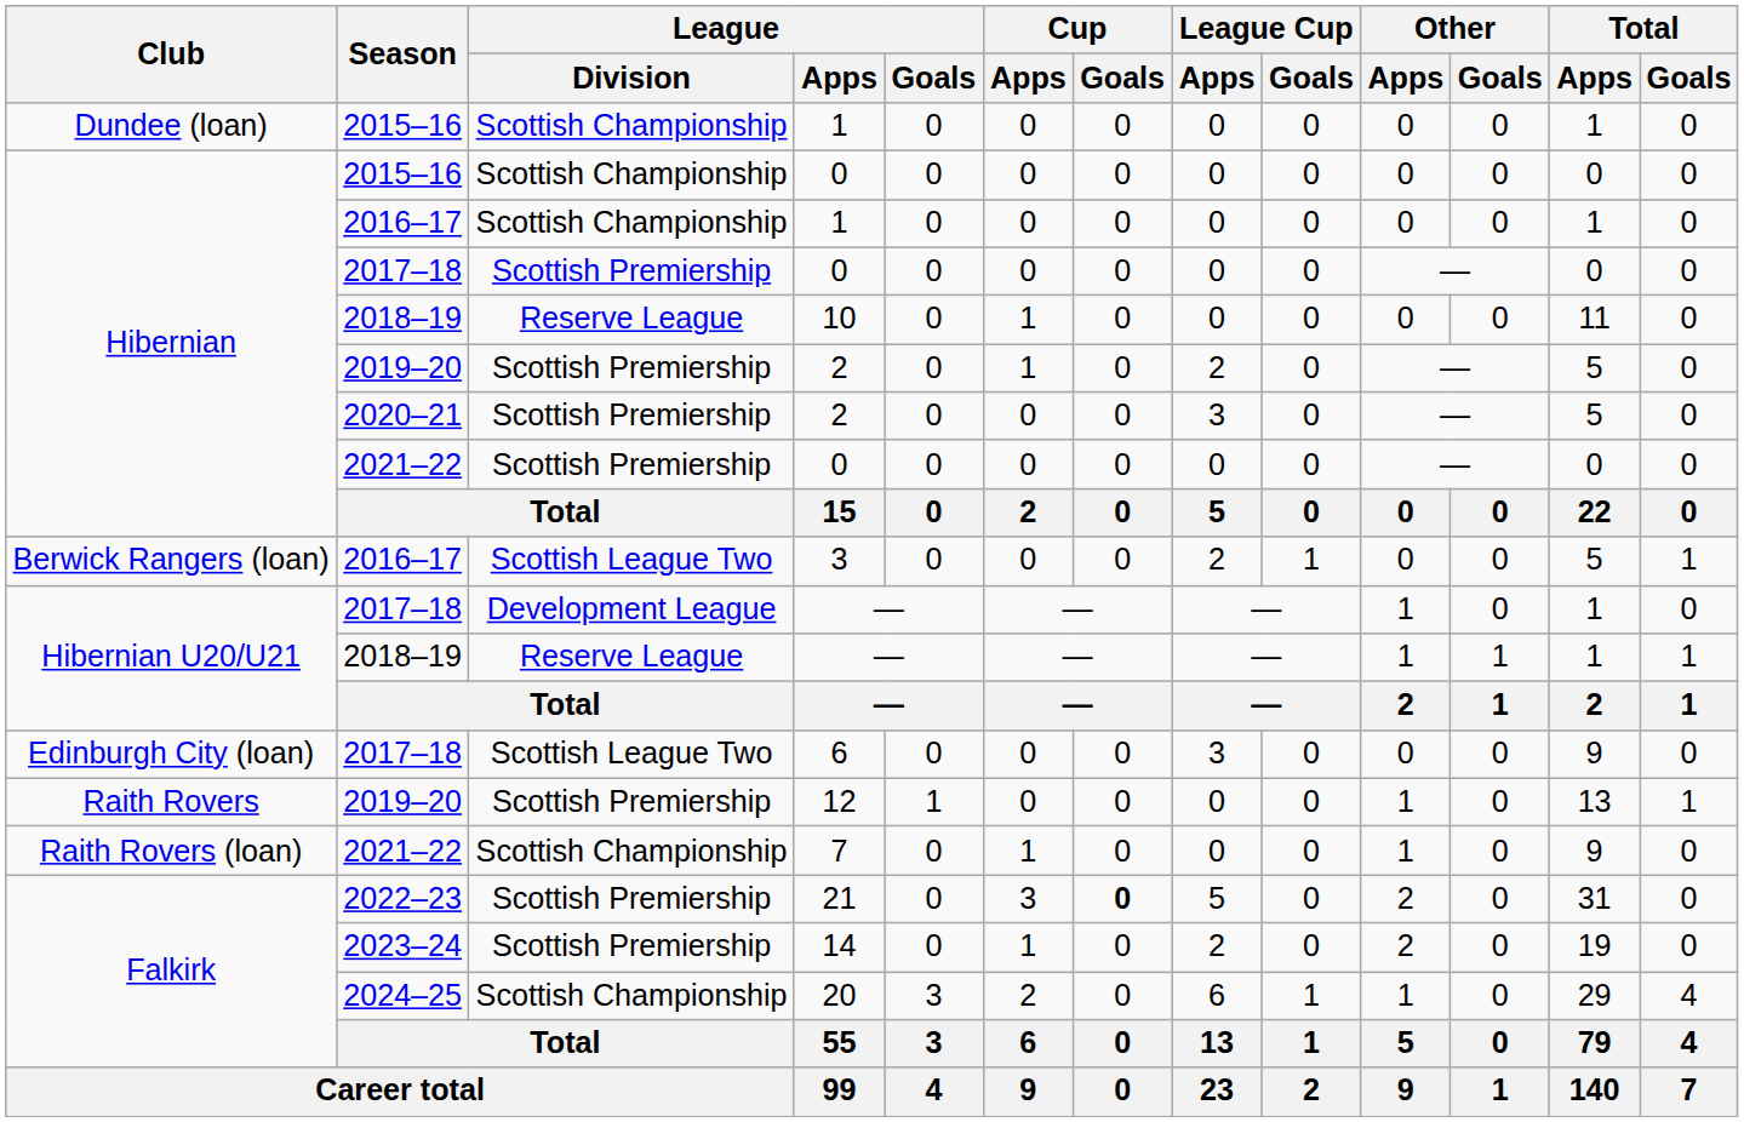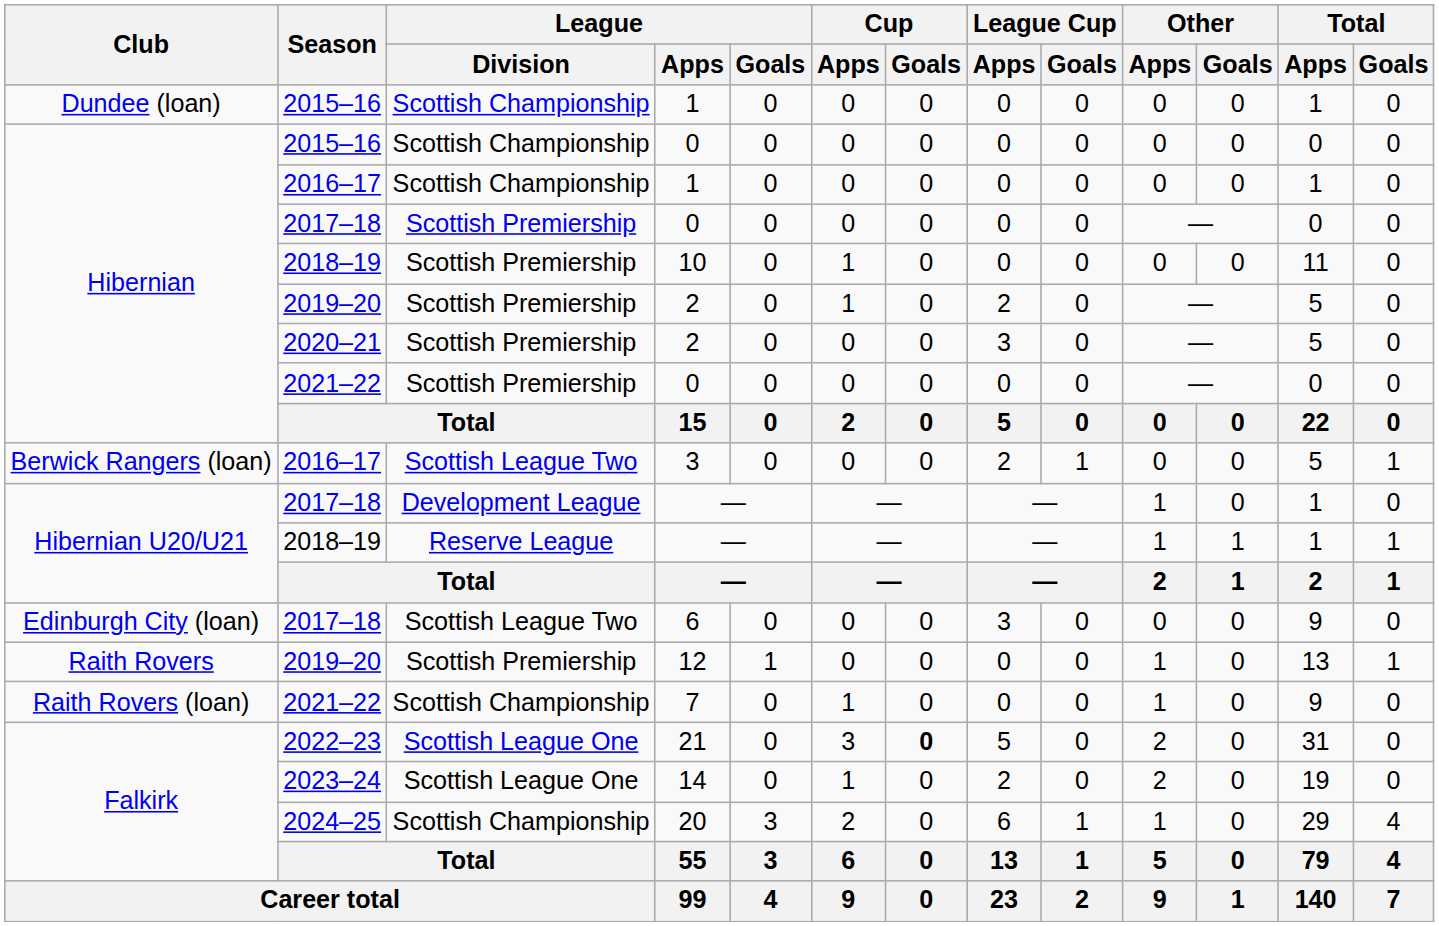 <table class="wikitable" style="text-align:center">
 <tr>
 <th rowspan="2">Club</th>
 <th rowspan="2">Season</th>
 <th colspan="3">League</th>
 <th colspan="2">Cup</th>
 <th colspan="2">League Cup</th>
 <th colspan="2">Other</th>
 <th colspan="2">Total</th>
 </tr>
 <tr>
 <th>Division</th>
 <th>Apps</th>
 <th>Goals</th>
 <th>Apps</th>
 <th>Goals</th>
 <th>Apps</th>
 <th>Goals</th>
 <th>Apps</th>
 <th>Goals</th>
 <th>Apps</th>
 <th>Goals</th>
 </tr>
 <tr>
 <td><a href='#'>Dundee</a> (loan)</td>
 <td><a href='#'>2015–16</a></td>
 <td><a href='#'>Scottish Championship</a></td>
 <td>1</td>
 <td>0</td>
 <td>0</td>
 <td>0</td>
 <td>0</td>
 <td>0</td>
 <td>0</td>
 <td>0</td>
 <td>1</td>
 <td>0</td>
 </tr>
 <tr>
 <td rowspan="8"><a href='#'>Hibernian</a></td>
 <td><a href='#'>2015–16</a></td>
 <td>Scottish Championship</td>
 <td>0</td>
 <td>0</td>
 <td>0</td>
 <td>0</td>
 <td>0</td>
 <td>0</td>
 <td>0</td>
 <td>0</td>
 <td>0</td>
 <td>0</td>
 </tr>
 <tr>
 <td><a href='#'>2016–17</a></td>
 <td>Scottish Championship</td>
 <td>1</td>
 <td>0</td>
 <td>0</td>
 <td>0</td>
 <td>0</td>
 <td>0</td>
 <td>0</td>
 <td>0</td>
 <td>1</td>
 <td>0</td>
 </tr>
 <tr>
 <td><a href='#'>2017–18</a></td>
 <td><a href='#'>Scottish Premiership</a></td>
 <td>0</td>
 <td>0</td>
 <td>0</td>
 <td>0</td>
 <td>0</td>
 <td>0</td>
 <td colspan="2">—</td>
 <td>0</td>
 <td>0</td>
 </tr>
 <tr>
 <td><a href='#'>2018–19</a></td>
-<td><a href='#'>Reserve League</a></td>
+<td>Scottish Premiership</td>
 <td>10</td>
 <td>0</td>
 <td>1</td>
 <td>0</td>
 <td>0</td>
 <td>0</td>
 <td>0</td>
 <td>0</td>
 <td>11</td>
 <td>0</td>
 </tr>
 <tr>
 <td><a href='#'>2019–20</a></td>
 <td>Scottish Premiership</td>
 <td>2</td>
 <td>0</td>
 <td>1</td>
 <td>0</td>
 <td>2</td>
 <td>0</td>
 <td colspan="2">—</td>
 <td>5</td>
 <td>0</td>
 </tr>
 <tr>
 <td><a href='#'>2020–21</a></td>
 <td>Scottish Premiership</td>
 <td>2</td>
 <td>0</td>
 <td>0</td>
 <td>0</td>
 <td>3</td>
 <td>0</td>
 <td colspan="2">—</td>
 <td>5</td>
 <td>0</td>
 </tr>
 <tr>
 <td><a href='#'>2021–22</a></td>
 <td>Scottish Premiership</td>
 <td>0</td>
 <td>0</td>
 <td>0</td>
 <td>0</td>
 <td>0</td>
 <td>0</td>
 <td colspan="2">—</td>
 <td>0</td>
 <td>0</td>
 </tr>
 <tr>
 <th colspan="2">Total</th>
 <th>15</th>
 <th>0</th>
 <th>2</th>
 <th>0</th>
 <th>5</th>
 <th>0</th>
 <th>0</th>
 <th>0</th>
 <th>22</th>
 <th>0</th>
 </tr>
 <tr>
 <td><a href='#'>Berwick Rangers</a> (loan)</td>
 <td><a href='#'>2016–17</a></td>
 <td><a href='#'>Scottish League Two</a></td>
 <td>3</td>
 <td>0</td>
 <td>0</td>
 <td>0</td>
 <td>2</td>
 <td>1</td>
 <td>0</td>
 <td>0</td>
 <td>5</td>
 <td>1</td>
 </tr>
 <tr>
 <td rowspan="3"><a href='#'>Hibernian U20/U21</a></td>
 <td><a href='#'>2017–18</a></td>
 <td><a href='#'>Development League</a></td>
 <td colspan="2">—</td>
 <td colspan="2">—</td>
 <td colspan="2">—</td>
 <td>1</td>
 <td>0</td>
 <td>1</td>
 <td>0</td>
 </tr>
 <tr>
 <td>2018–19</td>
 <td><a href='#'>Reserve League</a></td>
 <td colspan="2">—</td>
 <td colspan="2">—</td>
 <td colspan="2">—</td>
 <td>1</td>
 <td>1</td>
 <td>1</td>
 <td>1</td>
 </tr>
 <tr>
 <th colspan="2">Total</th>
 <th colspan="2">—</th>
 <th colspan="2">—</th>
 <th colspan="2">—</th>
 <th>2</th>
 <th>1</th>
 <th>2</th>
 <th>1</th>
 </tr>
 <tr>
 <td><a href='#'>Edinburgh City</a> (loan)</td>
 <td><a href='#'>2017–18</a></td>
 <td>Scottish League Two</td>
 <td>6</td>
 <td>0</td>
 <td>0</td>
 <td>0</td>
 <td>3</td>
 <td>0</td>
 <td>0</td>
 <td>0</td>
 <td>9</td>
 <td>0</td>
 </tr>
 <tr>
 <td><a href='#'>Raith Rovers</a></td>
 <td><a href='#'>2019–20</a></td>
 <td>Scottish Premiership</td>
 <td>12</td>
 <td>1</td>
 <td>0</td>
 <td>0</td>
 <td>0</td>
 <td>0</td>
 <td>1</td>
 <td>0</td>
 <td>13</td>
 <td>1</td>
 </tr>
 <tr>
 <td><a href='#'>Raith Rovers</a> (loan)</td>
 <td><a href='#'>2021–22</a></td>
 <td>Scottish Championship</td>
 <td>7</td>
 <td>0</td>
 <td>1</td>
 <td>0</td>
 <td>0</td>
 <td>0</td>
 <td>1</td>
 <td>0</td>
 <td>9</td>
 <td>0</td>
 </tr>
 <tr>
 <td rowspan="4"><a href='#'>Falkirk</a></td>
 <td><a href='#'>2022–23</a></td>
-<td>Scottish Premiership</td>
+<td><a href='#'>Scottish League One</a></td>
 <td>21</td>
 <td>0</td>
 <td>3</td>
 <td><strong>0</strong></td>
 <td>5</td>
 <td>0</td>
 <td>2</td>
 <td>0</td>
 <td>31</td>
 <td>0</td>
 </tr>
 <tr>
 <td><a href='#'>2023–24</a></td>
-<td>Scottish Premiership</td>
+<td>Scottish League One</td>
 <td>14</td>
 <td>0</td>
 <td>1</td>
 <td>0</td>
 <td>2</td>
 <td>0</td>
 <td>2</td>
 <td>0</td>
 <td>19</td>
 <td>0</td>
 </tr>
 <tr>
 <td><a href='#'>2024–25</a></td>
 <td>Scottish Championship</td>
 <td>20</td>
 <td>3</td>
 <td>2</td>
 <td>0</td>
 <td>6</td>
 <td>1</td>
 <td>1</td>
 <td>0</td>
 <td>29</td>
 <td>4</td>
 </tr>
 <tr>
 <th colspan="2">Total</th>
 <th>55</th>
 <th>3</th>
 <th>6</th>
 <th>0</th>
 <th>13</th>
 <th>1</th>
 <th>5</th>
 <th>0</th>
 <th>79</th>
 <th>4</th>
 </tr>
 <tr>
 <th colspan="3">Career total</th>
 <th>99</th>
 <th>4</th>
 <th>9</th>
 <th>0</th>
 <th>23</th>
 <th>2</th>
 <th>9</th>
 <th>1</th>
 <th>140</th>
 <th>7</th>
 </tr>
 </table>
